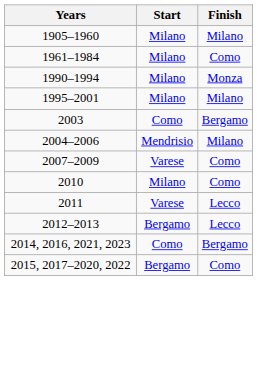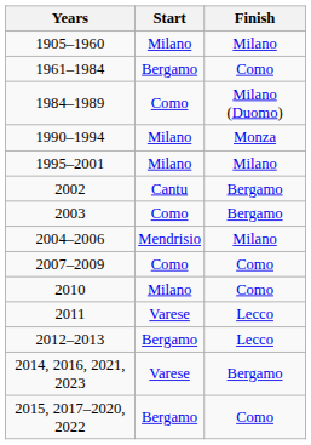 <table class="wikitable" style="text-align:center; font-size:95%;" align="left" width="48%">
 <tr>
 <th>Years</th>
 <th>Start</th>
 <th>Finish</th>
 </tr>
 <tr>
 <td>1905–1960</td>
 <td><a href='#'>Milano</a></td>
 <td><a href='#'>Milano</a></td>
 </tr>
 <tr>
 <td>1961–1984</td>
-<td><a href='#'>Milano</a></td>
+<td><a href='#'>Bergamo</a></td>
 <td><a href='#'>Como</a></td>
+</tr>
+<tr>
+<td>1984–1989</td>
+<td><a href='#'>Como</a></td>
+<td><a href='#'>Milano</a> (<a href='#'>Duomo</a>)</td>
 </tr>
 <tr>
 <td>1990–1994</td>
 <td><a href='#'>Milano</a></td>
 <td><a href='#'>Monza</a></td>
 </tr>
 <tr>
 <td>1995–2001</td>
 <td><a href='#'>Milano</a></td>
 <td><a href='#'>Milano</a></td>
+</tr>
+<tr>
+<td>2002</td>
+<td><a href='#'>Cantu</a></td>
+<td><a href='#'>Bergamo</a></td>
 </tr>
 <tr>
 <td>2003</td>
 <td><a href='#'>Como</a></td>
 <td><a href='#'>Bergamo</a></td>
 </tr>
 <tr>
 <td>2004–2006</td>
 <td><a href='#'>Mendrisio</a> </td>
 <td><a href='#'>Milano</a></td>
 </tr>
 <tr>
 <td>2007–2009</td>
-<td><a href='#'>Varese</a></td>
+<td><a href='#'>Como</a></td>
 <td><a href='#'>Como</a></td>
 </tr>
 <tr>
 <td>2010</td>
 <td><a href='#'>Milano</a></td>
 <td><a href='#'>Como</a></td>
 </tr>
 <tr>
 <td>2011</td>
 <td><a href='#'>Varese</a></td>
 <td><a href='#'>Lecco</a></td>
 </tr>
 <tr>
 <td>2012–2013</td>
 <td><a href='#'>Bergamo</a></td>
 <td><a href='#'>Lecco</a></td>
 </tr>
 <tr>
 <td>2014, 2016, 2021, 2023</td>
-<td><a href='#'>Como</a></td>
+<td><a href='#'>Varese</a></td>
 <td><a href='#'>Bergamo</a></td>
 </tr>
 <tr>
 <td>2015, 2017–2020, 2022</td>
 <td><a href='#'>Bergamo</a></td>
 <td><a href='#'>Como</a></td>
 </tr>
 </table>
